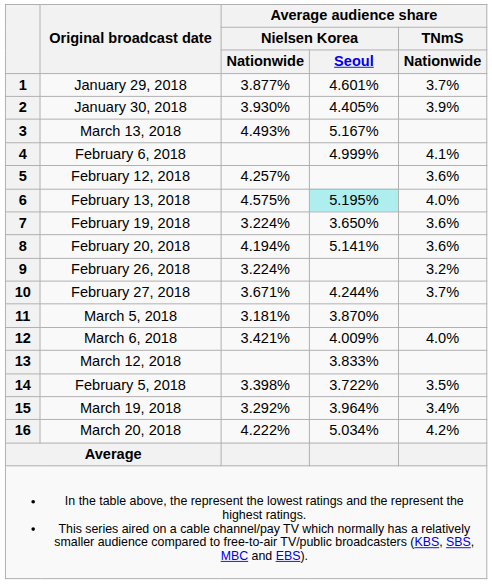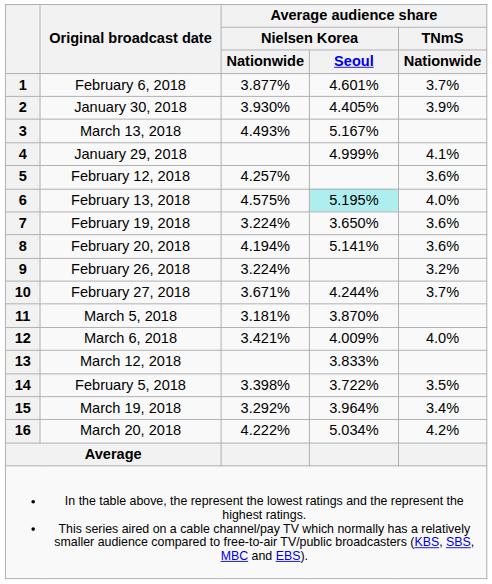 <table class="wikitable" style="text-align:center;max-width:530px; margin-left: auto; margin-right: auto; border: none;">
 <tr>
 </tr>
 <tr>
 <th rowspan="3"></th>
 <th rowspan="3">Original broadcast date</th>
 <th colspan="4">Average audience share</th>
 </tr>
 <tr>
 <th colspan="2">Nielsen Korea</th>
 <th width="90">TNmS</th>
 </tr>
 <tr>
 <th width="90">Nationwide</th>
 <th width="90"><a href='#'>Seoul</a></th>
 <th width="90">Nationwide</th>
 </tr>
 <tr>
 <th>1</th>
-<td>January 29, 2018</td>
+<td>February 6, 2018</td>
 <td>3.877%</td>
 <td>4.601%</td>
 <td>3.7%</td>
 </tr>
 <tr>
 <th>2</th>
 <td>January 30, 2018</td>
 <td>3.930%</td>
 <td>4.405%</td>
 <td>3.9%</td>
 </tr>
 <tr>
 <th>3</th>
 <td>March 13, 2018</td>
 <td>4.493%</td>
 <td>5.167%</td>
 <td></td>
 </tr>
 <tr>
 <th>4</th>
-<td>February 6, 2018</td>
+<td>January 29, 2018</td>
 <td></td>
 <td>4.999%</td>
 <td>4.1%</td>
 </tr>
 <tr>
 <th>5</th>
 <td>February 12, 2018</td>
 <td>4.257%</td>
 <td></td>
 <td>3.6%</td>
 </tr>
 <tr>
 <th>6</th>
 <td>February 13, 2018</td>
 <td>4.575%</td>
 <td style="background: paleturquoise;">5.195%</td>
 <td>4.0%</td>
 </tr>
 <tr>
 <th>7</th>
 <td>February 19, 2018</td>
 <td>3.224%</td>
 <td>3.650%</td>
 <td>3.6%</td>
 </tr>
 <tr>
 <th>8</th>
 <td>February 20, 2018</td>
 <td>4.194%</td>
 <td>5.141%</td>
 <td>3.6%</td>
 </tr>
 <tr>
 <th>9</th>
 <td>February 26, 2018</td>
 <td>3.224%</td>
 <td></td>
 <td>3.2%</td>
 </tr>
 <tr>
 <th>10</th>
 <td>February 27, 2018</td>
 <td>3.671%</td>
 <td>4.244%</td>
 <td>3.7%</td>
 </tr>
 <tr>
 <th>11</th>
 <td>March 5, 2018</td>
 <td>3.181%</td>
 <td>3.870%</td>
 <td></td>
 </tr>
 <tr>
 <th>12</th>
 <td>March 6, 2018</td>
 <td>3.421%</td>
 <td>4.009%</td>
 <td>4.0%</td>
 </tr>
 <tr>
 <th>13</th>
 <td>March 12, 2018</td>
 <td></td>
 <td>3.833%</td>
 <td></td>
 </tr>
 <tr>
 <th>14</th>
 <td>February 5, 2018</td>
 <td>3.398%</td>
 <td>3.722%</td>
 <td>3.5%</td>
 </tr>
 <tr>
 <th>15</th>
 <td>March 19, 2018</td>
 <td>3.292%</td>
 <td>3.964%</td>
 <td>3.4%</td>
 </tr>
 <tr>
 <th>16</th>
 <td>March 20, 2018</td>
 <td>4.222%</td>
 <td>5.034%</td>
 <td>4.2%</td>
 </tr>
 <tr>
 <th colspan="2">Average</th>
 <th></th>
 <th></th>
 <th></th>
 </tr>
 <tr>
 <td colspan="5" style="font-size:85%"><br><ul><li>In the table above, the <strong></strong> represent the lowest ratings and the <strong></strong> represent the highest ratings.</li><li>This series aired on a cable channel/pay TV which normally has a relatively smaller audience compared to free-to-air TV/public broadcasters (<a href='#'>KBS</a>, <a href='#'>SBS</a>, <a href='#'>MBC</a> and <a href='#'>EBS</a>).</li></ul></td>
 </tr>
 </table>
